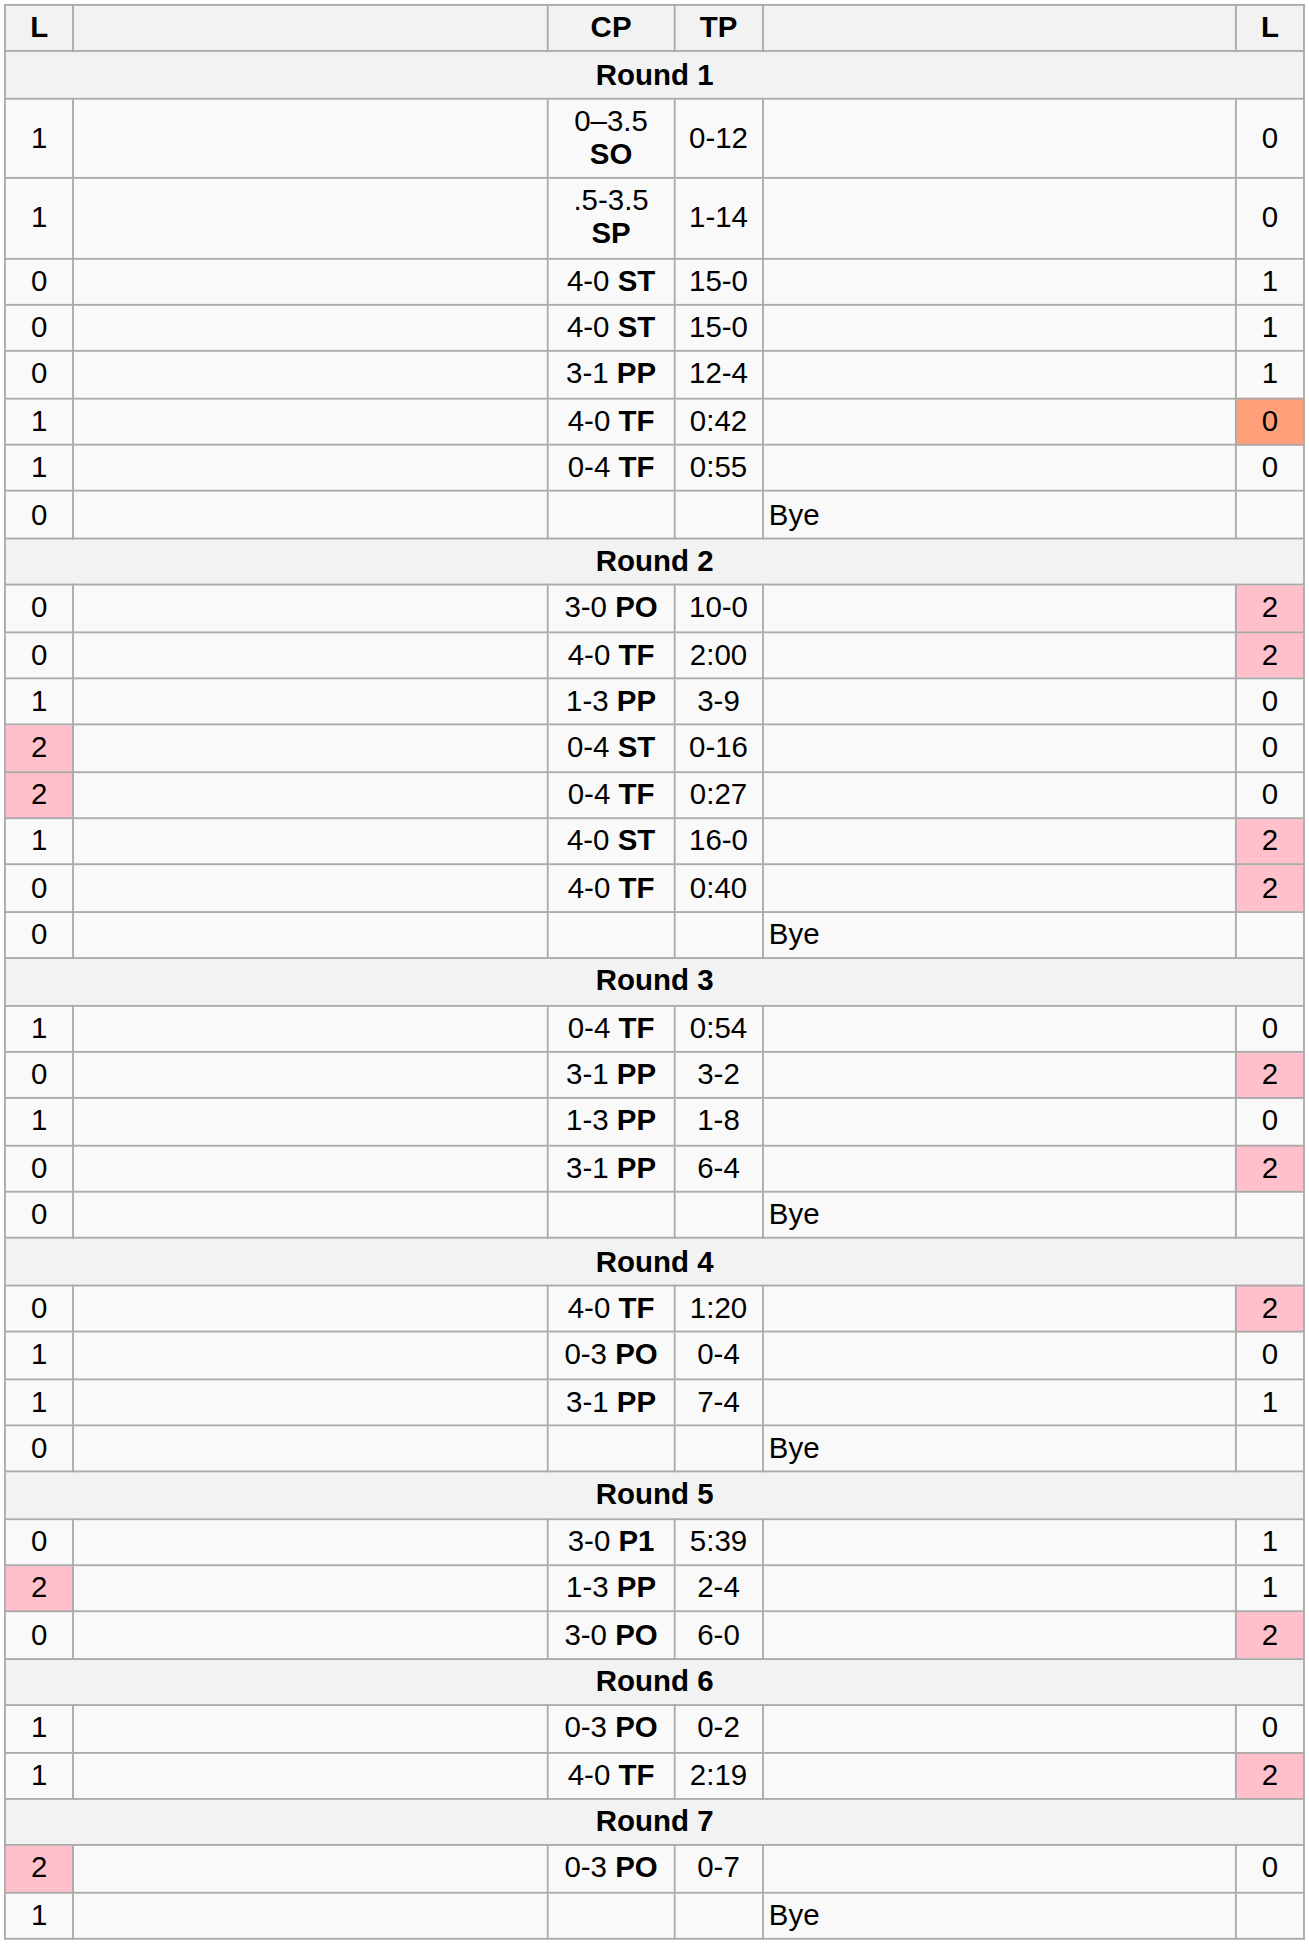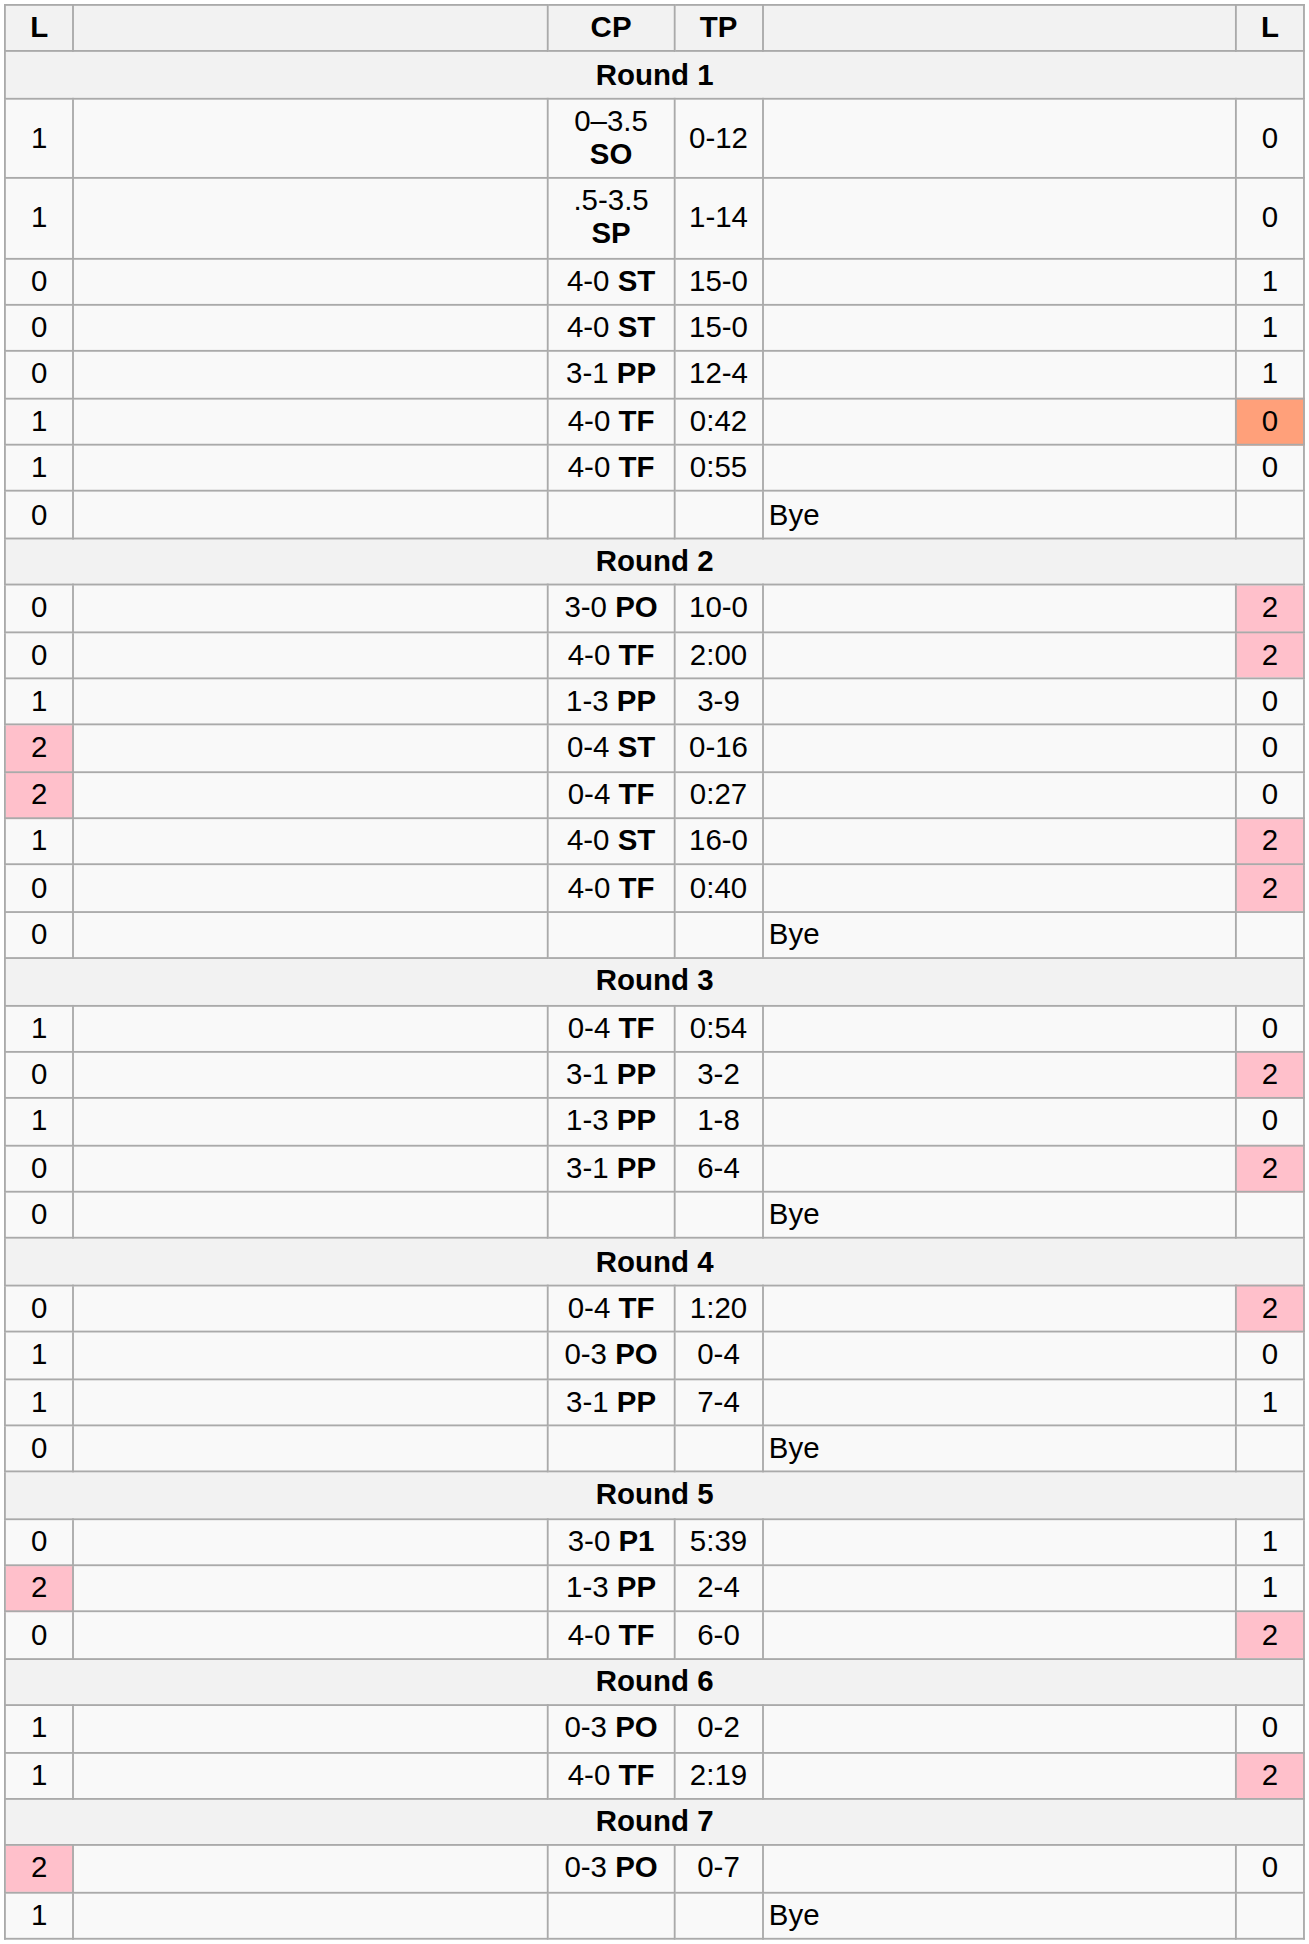 <table class="wikitable" style="text-align: center;" |>
 <tr>
 <th width="30">L</th>
 <th width="250"></th>
 <th width="62">CP</th>
 <th width="40">TP</th>
 <th width="250"></th>
 <th width="30">L</th>
 </tr>
 <tr>
 <th colspan="7">Round 1</th>
 </tr>
 <tr>
 <td>1</td>
 <td style="text-align:left;"></td>
 <td>0–3.5 <strong>SO</strong></td>
 <td>0-12</td>
 <td style="text-align:left;"><strong></strong></td>
 <td>0</td>
 </tr>
 <tr>
 <td>1</td>
 <td style="text-align:left;"></td>
 <td>.5-3.5 <strong>SP</strong></td>
 <td>1-14</td>
 <td style="text-align:left;"><strong></strong></td>
 <td>0</td>
 </tr>
 <tr>
 <td>0</td>
 <td style="text-align:left;"><strong></strong></td>
 <td>4-0 <strong>ST</strong></td>
 <td>15-0</td>
 <td style="text-align:left;"></td>
 <td>1</td>
 </tr>
 <tr>
 <td>0</td>
 <td style="text-align:left;"><strong></strong></td>
 <td>4-0 <strong>ST</strong></td>
 <td>15-0</td>
 <td style="text-align:left;"></td>
 <td>1</td>
 </tr>
 <tr>
 <td>0</td>
 <td style="text-align:left;"><strong></strong></td>
 <td>3-1 <strong>PP</strong></td>
 <td>12-4</td>
 <td style="text-align:left;"></td>
 <td>1</td>
 </tr>
 <tr>
 <td>1</td>
 <td style="text-align:left;"></td>
 <td>4-0 <strong>TF</strong></td>
 <td>0:42</td>
 <td style="text-align:left;"><strong></strong></td>
 <td style="background: lightsalmon;">0</td>
 </tr>
 <tr>
 <td>1</td>
 <td style="text-align:left;"></td>
-<td>0-4 <strong>TF</strong></td>
+<td>4-0 <strong>TF</strong></td>
 <td>0:55</td>
 <td style="text-align:left;"><strong></strong></td>
 <td>0</td>
 </tr>
 <tr>
 <td>0</td>
 <td style="text-align:left;"><strong></strong></td>
 <td></td>
 <td></td>
 <td style="text-align:left;">Bye</td>
 <td></td>
 </tr>
 <tr>
 <th colspan="7">Round 2</th>
 </tr>
 <tr>
 <td>0</td>
 <td style="text-align:left;"><strong></strong></td>
 <td>3-0 <strong>PO</strong></td>
 <td>10-0</td>
 <td style="text-align:left;"></td>
 <td bgcolor=pink>2</td>
 </tr>
 <tr>
 <td>0</td>
 <td style="text-align:left;"><strong></strong></td>
 <td>4-0 <strong>TF</strong></td>
 <td>2:00</td>
 <td style="text-align:left;"></td>
 <td bgcolor=pink>2</td>
 </tr>
 <tr>
 <td>1</td>
 <td style="text-align:left;"></td>
 <td>1-3 <strong>PP</strong></td>
 <td>3-9</td>
 <td style="text-align:left;"><strong></strong></td>
 <td>0</td>
 </tr>
 <tr>
 <td bgcolor=pink>2</td>
 <td style="text-align:left;"></td>
 <td>0-4 <strong>ST</strong></td>
 <td>0-16</td>
 <td style="text-align:left;"><strong></strong></td>
 <td>0</td>
 </tr>
 <tr>
 <td bgcolor=pink>2</td>
 <td style="text-align:left;"></td>
 <td>0-4 <strong>TF</strong></td>
 <td>0:27</td>
 <td style="text-align:left;"><strong></strong></td>
 <td>0</td>
 </tr>
 <tr>
 <td>1</td>
 <td style="text-align:left;"><strong></strong></td>
 <td>4-0 <strong>ST</strong></td>
 <td>16-0</td>
 <td style="text-align:left;"></td>
 <td bgcolor=pink>2</td>
 </tr>
 <tr>
 <td>0</td>
 <td style="text-align:left;"><strong></strong></td>
 <td>4-0 <strong>TF</strong></td>
 <td>0:40</td>
 <td style="text-align:left;"></td>
 <td bgcolor=pink>2</td>
 </tr>
 <tr>
 <td>0</td>
 <td style="text-align:left;"><strong></strong></td>
 <td></td>
 <td></td>
 <td style="text-align:left;">Bye</td>
 <td></td>
 </tr>
 <tr>
 <th colspan="7">Round 3</th>
 </tr>
 <tr>
 <td>1</td>
 <td style="text-align:left;"></td>
 <td>0-4 <strong>TF</strong></td>
 <td>0:54</td>
 <td style="text-align:left;"><strong></strong></td>
 <td>0</td>
 </tr>
 <tr>
 <td>0</td>
 <td style="text-align:left;"><strong></strong></td>
 <td>3-1 <strong>PP</strong></td>
 <td>3-2</td>
 <td style="text-align:left;"></td>
 <td bgcolor=pink>2</td>
 </tr>
 <tr>
 <td>1</td>
 <td style="text-align:left;"></td>
 <td>1-3 <strong>PP</strong></td>
 <td>1-8</td>
 <td style="text-align:left;"><strong></strong></td>
 <td>0</td>
 </tr>
 <tr>
 <td>0</td>
 <td style="text-align:left;"><strong></strong></td>
 <td>3-1 <strong>PP</strong></td>
 <td>6-4</td>
 <td style="text-align:left;"></td>
 <td bgcolor=pink>2</td>
 </tr>
 <tr>
 <td>0</td>
 <td style="text-align:left;"><strong></strong></td>
 <td></td>
 <td></td>
 <td style="text-align:left;">Bye</td>
 <td></td>
 </tr>
 <tr>
 <th colspan="7">Round 4</th>
 </tr>
 <tr>
 <td>0</td>
 <td style="text-align:left;"><strong></strong></td>
-<td>4-0 <strong>TF</strong></td>
+<td>0-4 <strong>TF</strong></td>
 <td>1:20</td>
 <td style="text-align:left;"></td>
 <td bgcolor=pink>2</td>
 </tr>
 <tr>
 <td>1</td>
 <td style="text-align:left;"></td>
 <td>0-3 <strong>PO</strong></td>
 <td>0-4</td>
 <td style="text-align:left;"><strong></strong></td>
 <td>0</td>
 </tr>
 <tr>
 <td>1</td>
 <td style="text-align:left;"><strong></strong></td>
 <td>3-1 <strong>PP</strong></td>
 <td>7-4</td>
 <td style="text-align:left;"></td>
 <td>1</td>
 </tr>
 <tr>
 <td>0</td>
 <td style="text-align:left;"><strong></strong></td>
 <td></td>
 <td></td>
 <td style="text-align:left;">Bye</td>
 <td></td>
 </tr>
 <tr>
 <th colspan="7">Round 5</th>
 </tr>
 <tr>
 <td>0</td>
 <td style="text-align:left;"><strong></strong></td>
 <td>3-0 <strong>P1</strong></td>
 <td>5:39</td>
 <td style="text-align:left;"></td>
 <td>1</td>
 </tr>
 <tr>
 <td bgcolor=pink>2</td>
 <td style="text-align:left;"></td>
 <td>1-3 <strong>PP</strong></td>
 <td>2-4</td>
 <td style="text-align:left;"><strong></strong></td>
 <td>1</td>
 </tr>
 <tr>
 <td>0</td>
 <td style="text-align:left;"><strong></strong></td>
-<td>3-0 <strong>PO</strong></td>
+<td>4-0 <strong>TF</strong></td>
 <td>6-0</td>
 <td style="text-align:left;"></td>
 <td bgcolor=pink>2</td>
 </tr>
 <tr>
 <th colspan="7">Round 6</th>
 </tr>
 <tr>
 <td>1</td>
 <td style="text-align:left;"></td>
 <td>0-3 <strong>PO</strong></td>
 <td>0-2</td>
 <td style="text-align:left;"><strong></strong></td>
 <td>0</td>
 </tr>
 <tr>
 <td>1</td>
 <td style="text-align:left;"><strong></strong></td>
 <td>4-0 <strong>TF</strong></td>
 <td>2:19</td>
 <td style="text-align:left;"></td>
 <td bgcolor=pink>2</td>
 </tr>
 <tr>
 <th colspan="7">Round 7</th>
 </tr>
 <tr>
 <td bgcolor=pink>2</td>
 <td style="text-align:left;"></td>
 <td>0-3 <strong>PO</strong></td>
 <td>0-7</td>
 <td style="text-align:left;"><strong></strong></td>
 <td>0</td>
 </tr>
 <tr>
 <td>1</td>
 <td style="text-align:left;"><strong></strong></td>
 <td></td>
 <td></td>
 <td style="text-align:left;">Bye</td>
 <td></td>
 </tr>
 </table>
